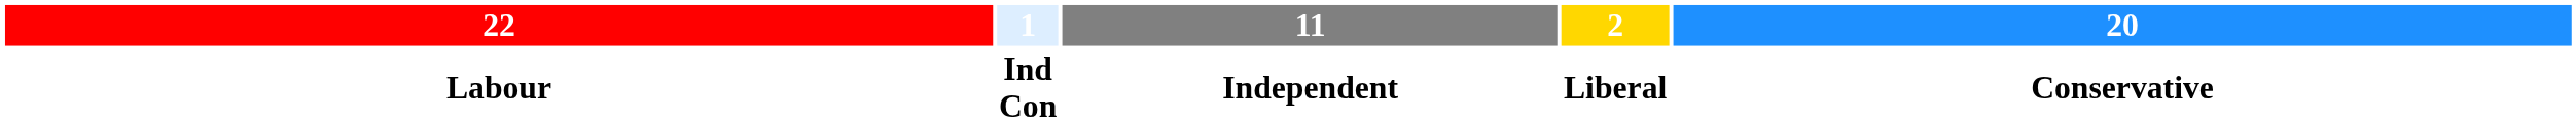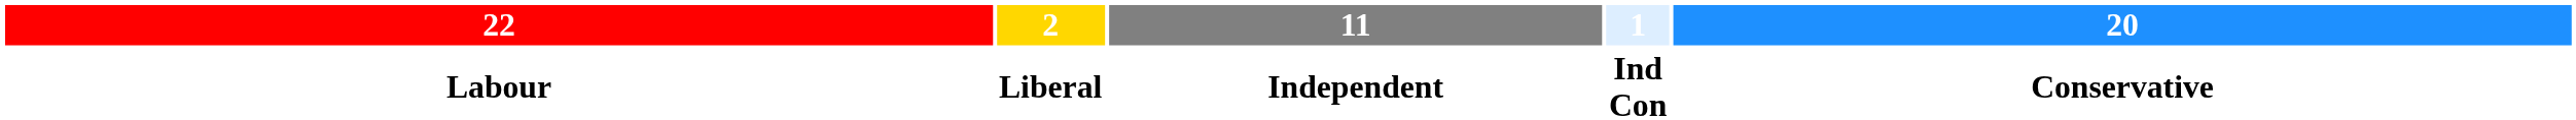 <table style="width:100%; text-align:center;">
 <tr style="color:white;">
 <td style="background:red; width:39.3%;"><strong>22</strong></td>
+<td style="background:#ffd700; width:3.6%;"><strong>2</strong></td>
+<td style="background:grey; width:19.6%;"><strong>11</strong></td>
 <td style="background:#DDEEFF; width:1.8%;"><strong>1</strong></td>
-<td style="background:grey; width:19.6%;"><strong>11</strong></td>
-<td style="background:#ffd700; width:3.6%;"><strong>2</strong></td>
 <td style="background:dodgerblue; width:35.7%;"><strong>20</strong></td>
 </tr>
 <tr>
 <td><span><strong>Labour</strong></span></td>
+<td><span><strong>Liberal</strong></span></td>
+<td><span><strong>Independent</strong></span></td>
 <td><span><strong>Ind Con</strong></span></td>
-<td><span><strong>Independent</strong></span></td>
-<td><span><strong>Liberal</strong></span></td>
 <td><span><strong>Conservative</strong></span></td>
 </tr>
 </table>
